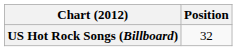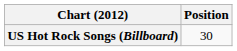 <table class="wikitable plainrowheaders">
 <tr>
 <th align="left">Chart (2012)</th>
 <th align="center">Position<br></th>
 </tr>
 <tr>
 <th scope="row">US Hot Rock Songs (<em>Billboard</em>)</th>
-<td align="center">32</td>
+<td align="center">30</td>
 </tr>
 </table>
